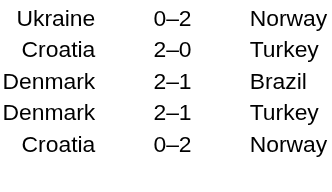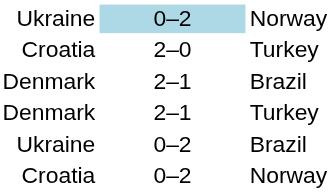 <table style="text-align:center">
 <tr>
 <th width=200></th>
 <th width=100></th>
 <th width=200></th>
 </tr>
 <tr>
 <td align=right>Ukraine</td>
-<td>0–2</td>
+<td style="background: lightblue;">0–2</td>
 <td align=left>Norway</td>
 </tr>
 <tr>
 <td align=right>Croatia</td>
 <td>2–0</td>
 <td align=left>Turkey</td>
 </tr>
 <tr>
 <td align=right>Denmark</td>
 <td>2–1</td>
 <td align=left>Brazil</td>
 </tr>
 <tr>
 <td align=right>Denmark</td>
 <td>2–1</td>
 <td align=left>Turkey</td>
 </tr>
 <tr>
+<td align=right>Ukraine</td>
+<td>0–2</td>
+<td align=left>Brazil</td>
+</tr>
+<tr>
 <td align=right>Croatia</td>
 <td>0–2</td>
 <td align=left>Norway</td>
 </tr>
 <tr>
 </tr>
 </table>
